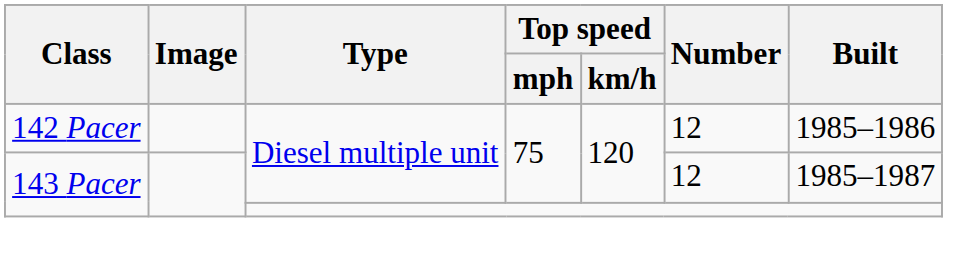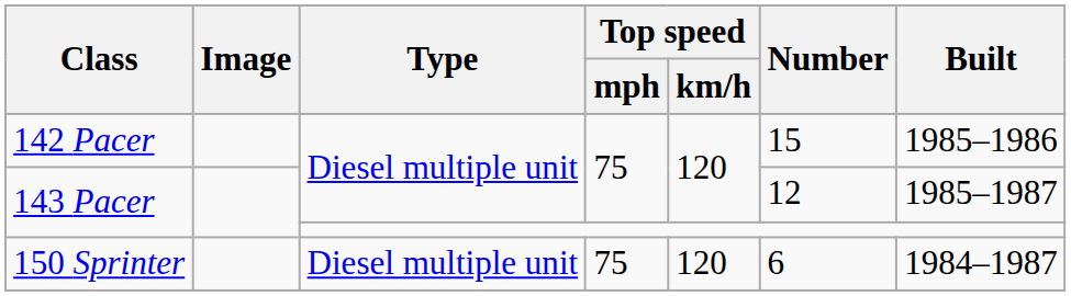 <table class="wikitable sortable">
 <tr style="background:#f9f9f9;">
 <th rowspan="2">Class</th>
 <th rowspan="2">Image</th>
 <th rowspan="2">Type</th>
 <th colspan="2">Top speed</th>
 <th rowspan="2">Number</th>
 <th rowspan="2">Built</th>
 </tr>
 <tr style="background:#f9f9f9;">
 <th>mph</th>
 <th>km/h</th>
 </tr>
 <tr>
 <td><a href='#'>142 <em>Pacer</em></a></td>
 <td></td>
 <td rowspan="2"><a href='#'>Diesel multiple unit</a></td>
 <td rowspan="2">75</td>
 <td rowspan="2">120</td>
-<td>12</td>
+<td>15</td>
 <td>1985–1986</td>
 </tr>
 <tr>
 <td rowspan="2"><a href='#'>143 <em>Pacer</em></a></td>
 <td rowspan="2"></td>
 <td>12</td>
 <td>1985–1987</td>
 </tr>
 <tr>
 <td colspan="5"></td>
 </tr>
+<tr>
+<td><a href='#'>150 <em>Sprinter</em></a></td>
+<td></td>
+<td><a href='#'>Diesel multiple unit</a></td>
+<td>75</td>
+<td>120</td>
+<td>6</td>
+<td>1984–1987</td>
+</tr>
 </table>
